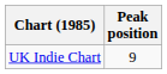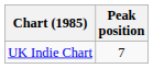 <table class="wikitable sortable">
 <tr>
 <th scope="col">Chart (1985)</th>
 <th scope="col">Peak<br>position</th>
 </tr>
 <tr>
 <td><a href='#'>UK Indie Chart</a></td>
-<td style="text-align:center;">9</td>
+<td style="text-align:center;">7</td>
 </tr>
 </table>
